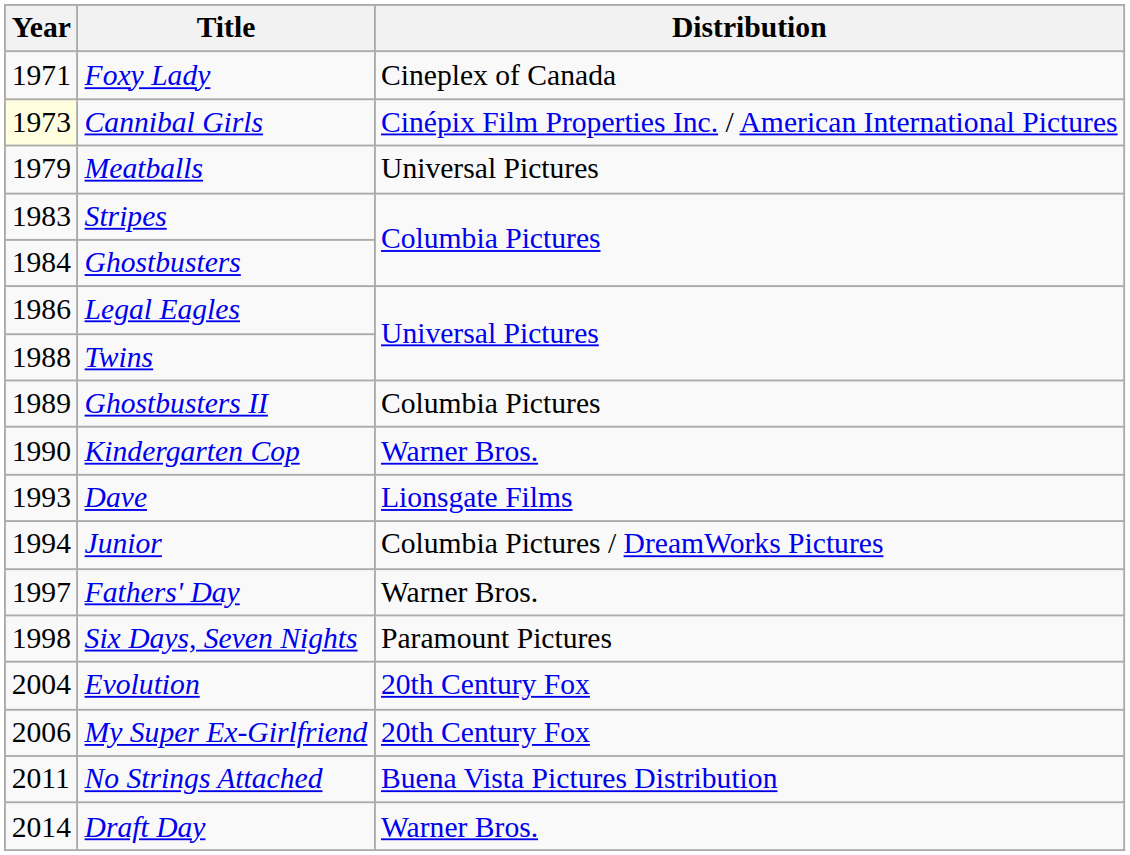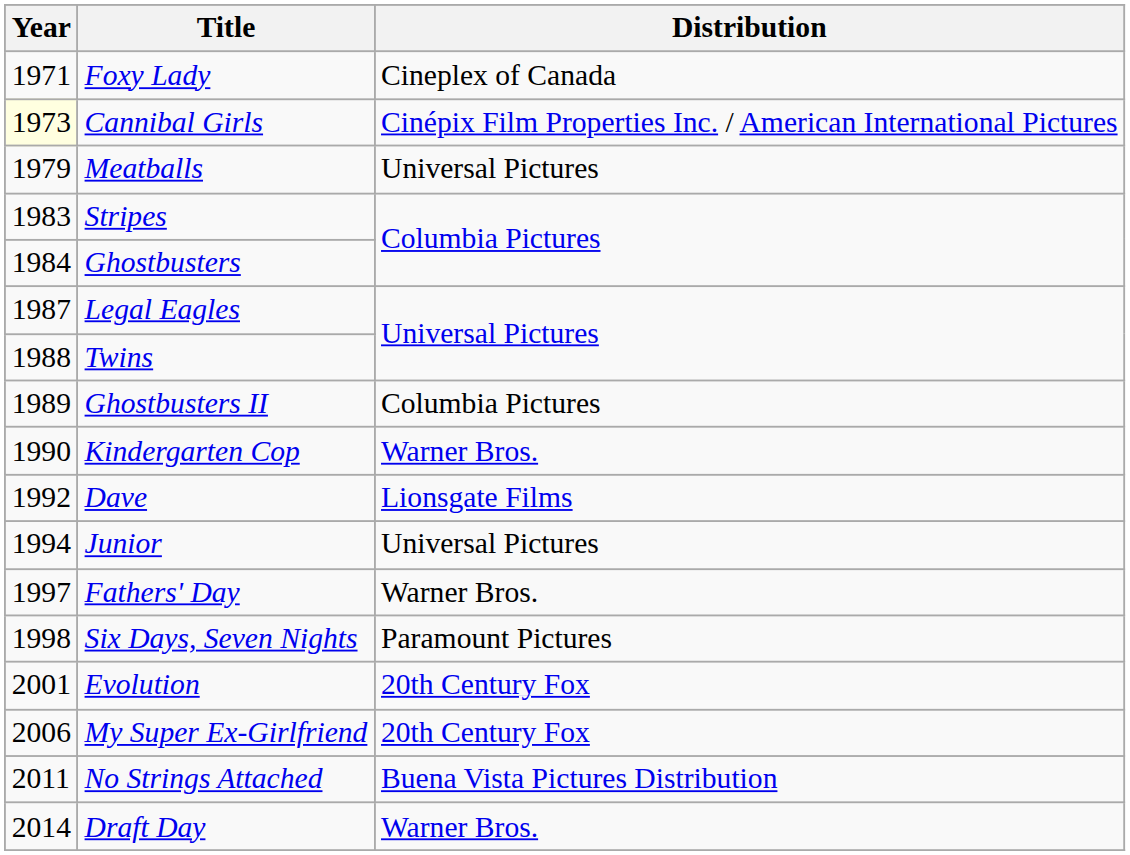 <table class="wikitable">
 <tr>
 <th>Year</th>
 <th>Title</th>
 <th>Distribution</th>
 </tr>
 <tr>
 <td>1971</td>
 <td><em><a href='#'>Foxy Lady</a></em></td>
 <td>Cineplex of Canada</td>
 </tr>
 <tr>
 <td style="background: lightyellow;">1973</td>
 <td><em><a href='#'>Cannibal Girls</a></em></td>
 <td><a href='#'>Cinépix Film Properties Inc.</a> / <a href='#'>American International Pictures</a></td>
 </tr>
 <tr>
 <td>1979</td>
 <td><em><a href='#'>Meatballs</a></em></td>
 <td>Universal Pictures</td>
 </tr>
 <tr>
 <td>1983</td>
 <td><em><a href='#'>Stripes</a></em></td>
 <td rowspan=2><a href='#'>Columbia Pictures</a></td>
 </tr>
 <tr>
 <td>1984</td>
 <td><em><a href='#'>Ghostbusters</a></em></td>
 </tr>
 <tr>
-<td>1986</td>
+<td>1987</td>
 <td><em><a href='#'>Legal Eagles</a></em></td>
 <td rowspan=2><a href='#'>Universal Pictures</a></td>
 </tr>
 <tr>
 <td>1988</td>
 <td><em><a href='#'>Twins</a></em></td>
 </tr>
 <tr>
 <td>1989</td>
 <td><em><a href='#'>Ghostbusters II</a></em></td>
 <td>Columbia Pictures</td>
 </tr>
 <tr>
 <td>1990</td>
 <td><em><a href='#'>Kindergarten Cop</a></em></td>
 <td><a href='#'>Warner Bros.</a></td>
 </tr>
 <tr>
-<td>1993</td>
+<td>1992</td>
 <td><em><a href='#'>Dave</a></em></td>
 <td><a href='#'>Lionsgate Films</a></td>
 </tr>
 <tr>
 <td>1994</td>
 <td><em><a href='#'>Junior</a></em></td>
-<td>Columbia Pictures / <a href='#'>DreamWorks Pictures</a></td>
+<td>Universal Pictures</td>
 </tr>
 <tr>
 <td>1997</td>
 <td><em><a href='#'>Fathers' Day</a></em></td>
 <td>Warner Bros.</td>
 </tr>
 <tr>
 <td>1998</td>
 <td><em><a href='#'>Six Days, Seven Nights</a></em></td>
 <td>Paramount Pictures</td>
 </tr>
 <tr>
-<td>2004</td>
+<td>2001</td>
 <td><em><a href='#'>Evolution</a></em></td>
 <td><a href='#'>20th Century Fox</a></td>
 </tr>
 <tr>
 <td>2006</td>
 <td><em><a href='#'>My Super Ex-Girlfriend</a></em></td>
 <td><a href='#'>20th Century Fox</a></td>
 </tr>
 <tr>
 <td>2011</td>
 <td><em><a href='#'>No Strings Attached</a></em></td>
 <td><a href='#'>Buena Vista Pictures Distribution</a></td>
 </tr>
 <tr>
 <td>2014</td>
 <td><em><a href='#'>Draft Day</a></em></td>
 <td><a href='#'>Warner Bros.</a></td>
 </tr>
 <tr>
 </tr>
 </table>
